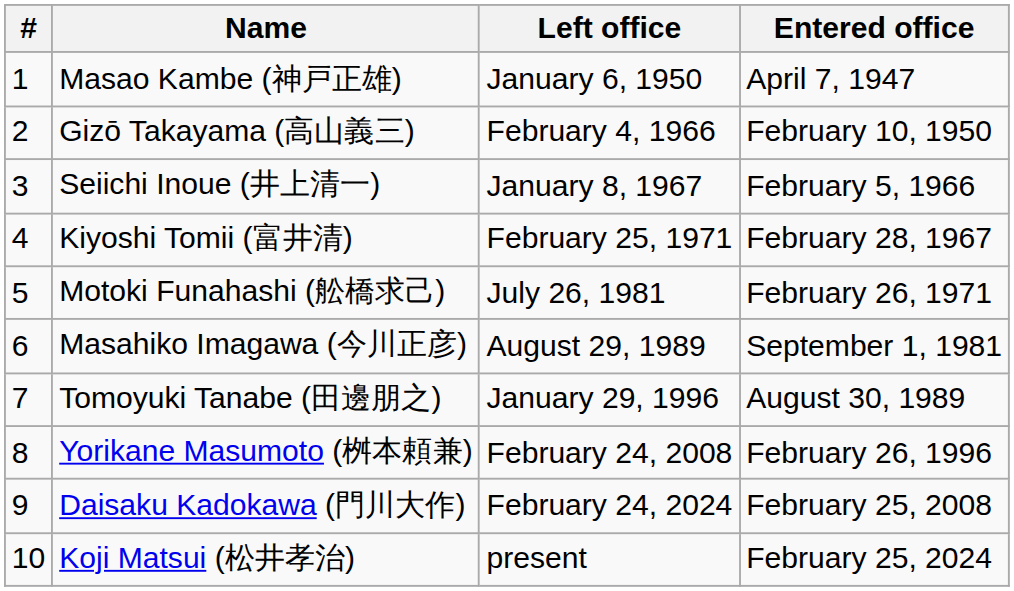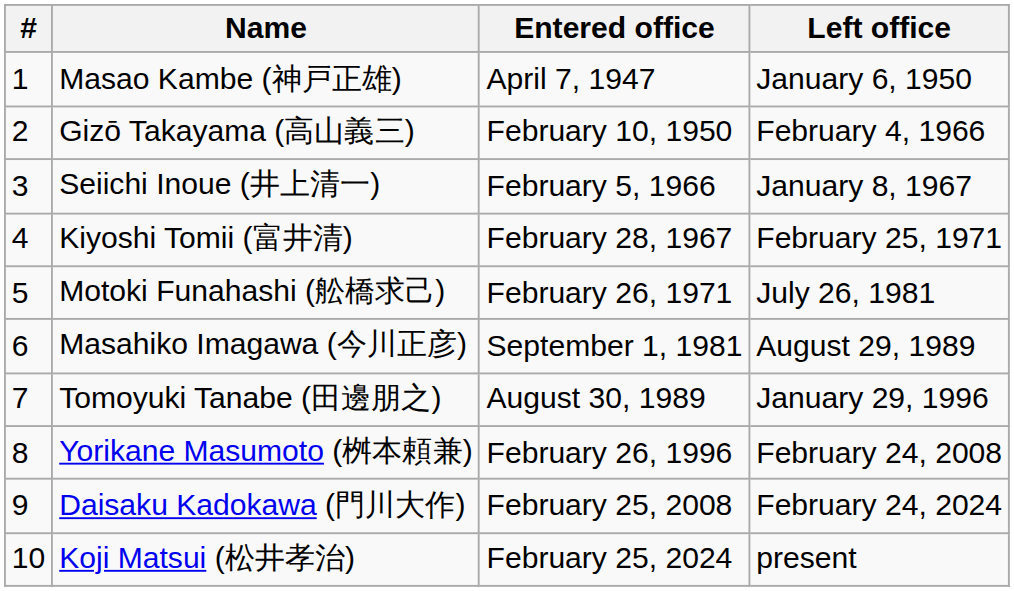 <table class="wikitable">
 <tr>
 <th>#</th>
 <th>Name</th>
+<th>Entered office</th>
 <th>Left office</th>
-<th>Entered office</th>
 </tr>
 <tr>
 <td>1</td>
 <td>Masao Kambe (神戸正雄)</td>
+<td>April 7, 1947</td>
 <td>January 6, 1950</td>
-<td>April 7, 1947</td>
 </tr>
 <tr>
 <td>2</td>
 <td>Gizō Takayama (高山義三)</td>
+<td>February 10, 1950</td>
 <td>February 4, 1966</td>
-<td>February 10, 1950</td>
 </tr>
 <tr>
 <td>3</td>
 <td>Seiichi Inoue (井上清一)</td>
+<td>February 5, 1966</td>
 <td>January 8, 1967</td>
-<td>February 5, 1966</td>
 </tr>
 <tr>
 <td>4</td>
 <td>Kiyoshi Tomii (富井清)</td>
+<td>February 28, 1967</td>
 <td>February 25, 1971</td>
-<td>February 28, 1967</td>
 </tr>
 <tr>
 <td>5</td>
 <td>Motoki Funahashi (舩橋求己)</td>
+<td>February 26, 1971</td>
 <td>July 26, 1981</td>
-<td>February 26, 1971</td>
 </tr>
 <tr>
 <td>6</td>
 <td>Masahiko Imagawa (今川正彦)</td>
+<td>September 1, 1981</td>
 <td>August 29, 1989</td>
-<td>September 1, 1981</td>
 </tr>
 <tr>
 <td>7</td>
 <td>Tomoyuki Tanabe (田邊朋之)</td>
+<td>August 30, 1989</td>
 <td>January 29, 1996</td>
-<td>August 30, 1989</td>
 </tr>
 <tr>
 <td>8</td>
 <td><a href='#'>Yorikane Masumoto</a> (桝本頼兼)</td>
+<td>February 26, 1996</td>
 <td>February 24, 2008</td>
-<td>February 26, 1996</td>
 </tr>
 <tr>
 <td>9</td>
 <td><a href='#'>Daisaku Kadokawa</a> (門川大作)</td>
+<td>February 25, 2008</td>
 <td>February 24, 2024</td>
-<td>February 25, 2008</td>
 </tr>
 <tr>
 <td>10</td>
 <td><a href='#'>Koji Matsui</a> (松井孝治)</td>
+<td>February 25, 2024</td>
 <td>present</td>
-<td>February 25, 2024</td>
 </tr>
 </table>
